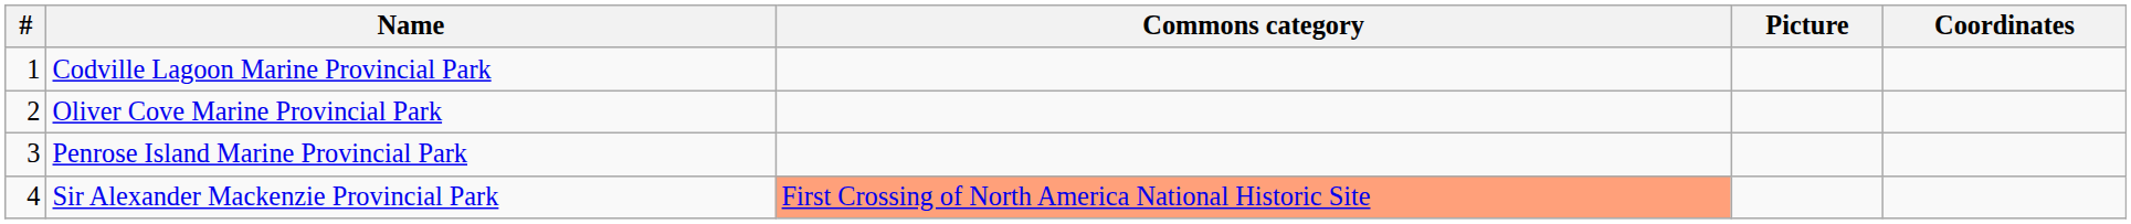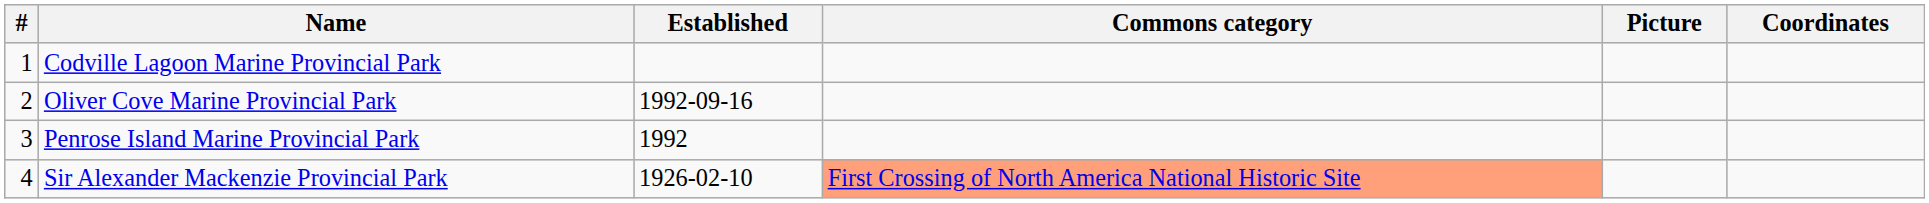 <table class='wikitable sortable' style="width:100%">
 <tr>
 <th>#</th>
 <th>Name</th>
+<th>Established</th>
 <th>Commons category</th>
 <th>Picture</th>
 <th>Coordinates</th>
 </tr>
 <tr>
 <td style='text-align:right'>1</td>
 <td><a href='#'>Codville Lagoon Marine Provincial Park</a></td>
 <td></td>
 <td></td>
 <td></td>
+<td></td>
 </tr>
 <tr>
 <td style='text-align:right'>2</td>
 <td><a href='#'>Oliver Cove Marine Provincial Park</a></td>
+<td>1992-09-16</td>
 <td></td>
 <td></td>
 <td></td>
 </tr>
 <tr>
 <td style='text-align:right'>3</td>
 <td><a href='#'>Penrose Island Marine Provincial Park</a></td>
+<td>1992</td>
 <td></td>
 <td></td>
 <td></td>
 </tr>
 <tr>
 <td style='text-align:right'>4</td>
 <td><a href='#'>Sir Alexander Mackenzie Provincial Park</a></td>
+<td>1926-02-10</td>
 <td style="background: lightsalmon;"><a href='#'>First Crossing of North America National Historic Site</a></td>
 <td></td>
 <td></td>
 </tr>
 </table>
